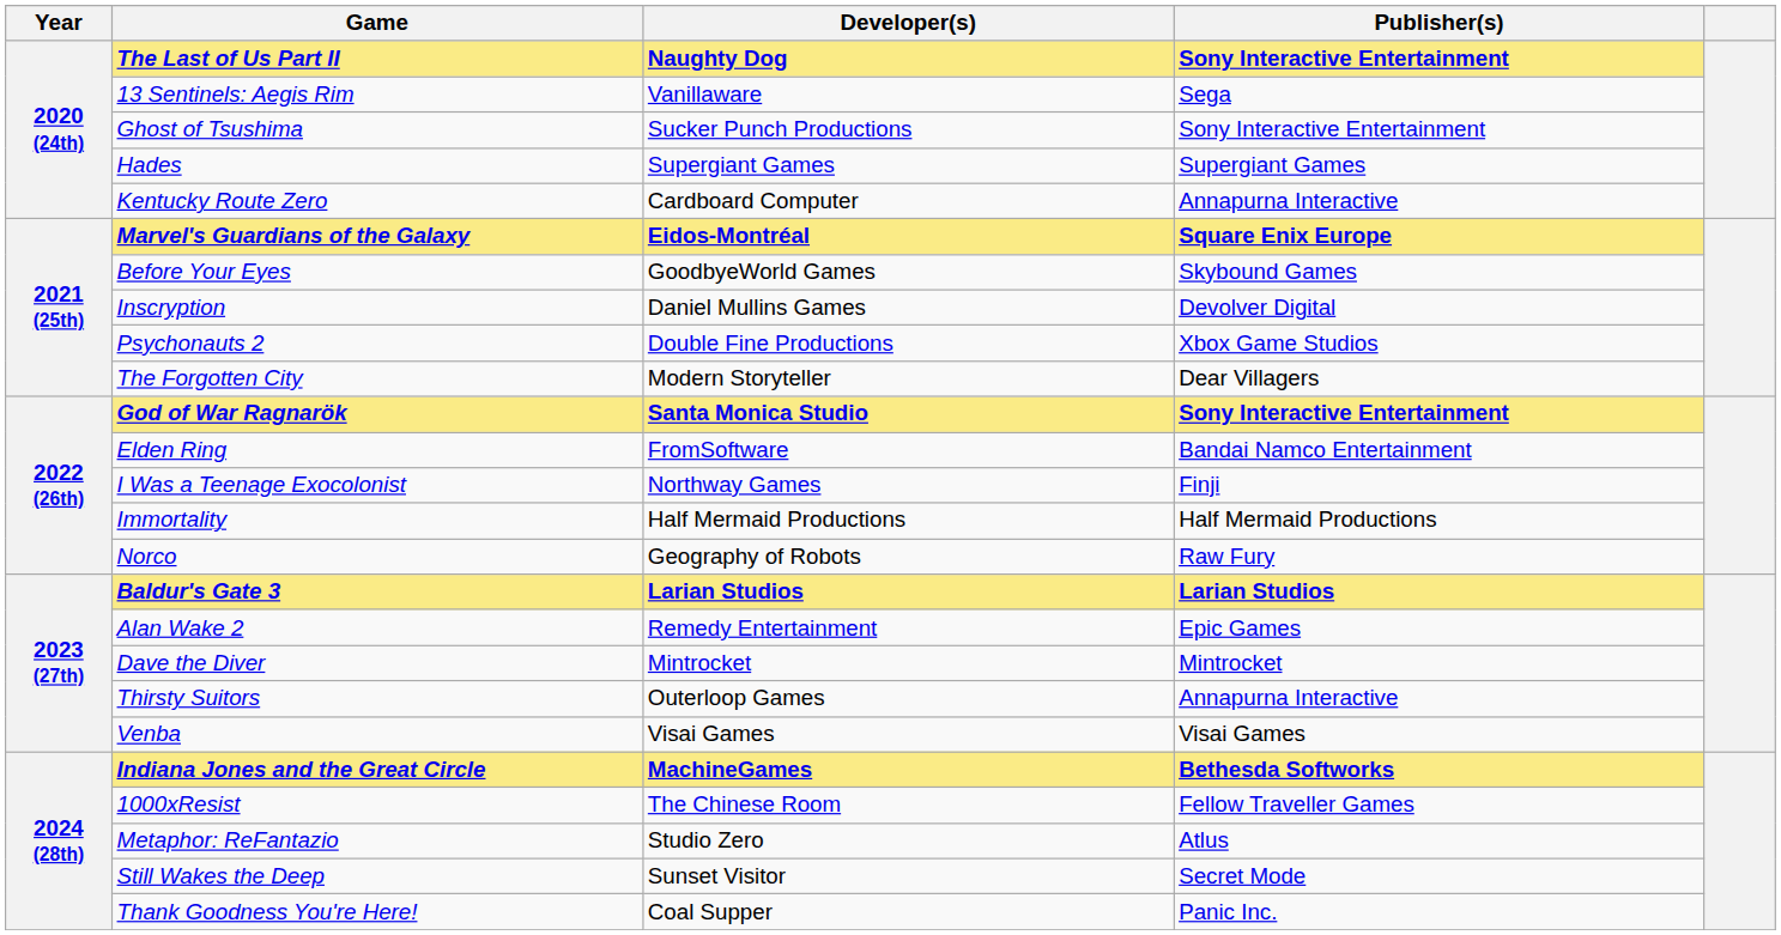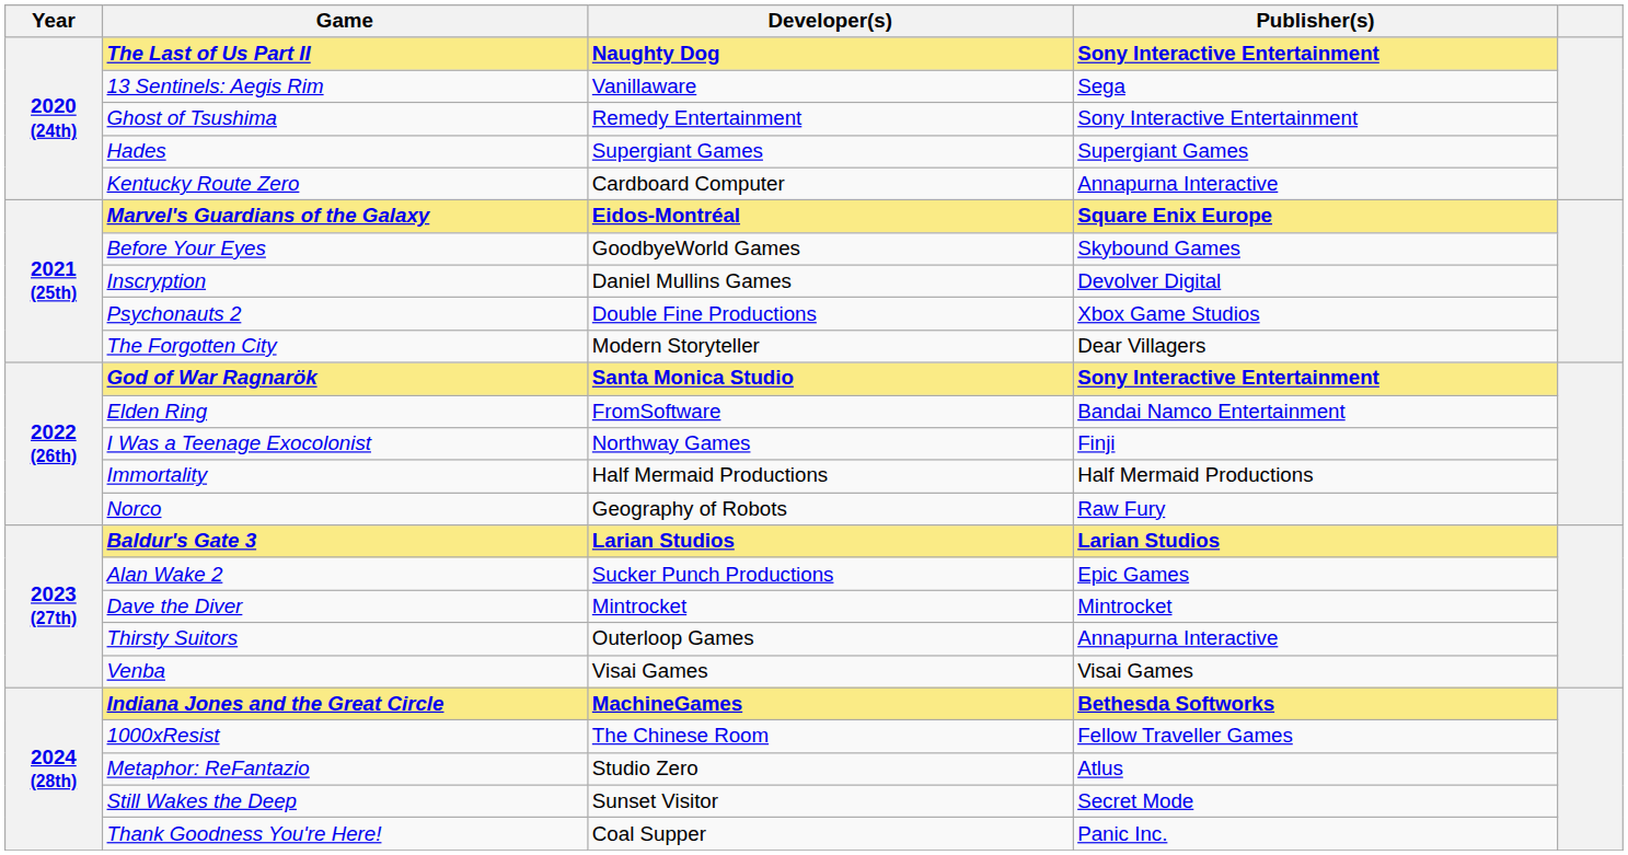 <table class="wikitable sortable" style="width:100%;">
 <tr style="background:#bebebe">
 <th scope="col" style="width:6%;">Year</th>
 <th scope="col" style="width:30%;">Game</th>
 <th scope="col" style="width:30%;">Developer(s)</th>
 <th scope="col" style="width:30%;">Publisher(s)</th>
 <th scope="col" style="width:4%;" class="unsortable"></th>
 </tr>
 <tr>
 <th scope="row" rowspan="5" style="text-align:center"><a href='#'>2020</a> <br><small><a href='#'>(24th)</a> </small></th>
 <td style="background:#FAEB86"><strong><em><a href='#'>The Last of Us Part II</a></em></strong></td>
 <td style="background:#FAEB86"><strong><a href='#'>Naughty Dog</a></strong></td>
 <td style="background:#FAEB86"><strong><a href='#'>Sony Interactive Entertainment</a></strong></td>
 <th scope="row" rowspan="5" style="text-align;center;"></th>
 </tr>
 <tr>
 <td><em><a href='#'>13 Sentinels: Aegis Rim</a></em></td>
 <td><a href='#'>Vanillaware</a></td>
 <td><a href='#'>Sega</a></td>
 </tr>
 <tr>
 <td><em><a href='#'>Ghost of Tsushima</a></em></td>
-<td><a href='#'>Sucker Punch Productions</a></td>
+<td><a href='#'>Remedy Entertainment</a></td>
 <td><a href='#'>Sony Interactive Entertainment</a></td>
 </tr>
 <tr>
 <td><em><a href='#'>Hades</a></em></td>
 <td><a href='#'>Supergiant Games</a></td>
 <td><a href='#'>Supergiant Games</a></td>
 </tr>
 <tr>
 <td><em><a href='#'>Kentucky Route Zero</a></em></td>
 <td>Cardboard Computer</td>
 <td><a href='#'>Annapurna Interactive</a></td>
 </tr>
 <tr>
 <th scope="row" rowspan="5" style="text-align:center"><a href='#'>2021</a> <br><small><a href='#'>(25th)</a> </small></th>
 <td style="background:#FAEB86"><strong><em><a href='#'>Marvel's Guardians of the Galaxy</a></em></strong></td>
 <td style="background:#FAEB86"><strong><a href='#'>Eidos-Montréal</a></strong></td>
 <td style="background:#FAEB86"><strong><a href='#'>Square Enix Europe</a></strong></td>
 <th scope="row" rowspan="5" style="text-align;center;"></th>
 </tr>
 <tr>
 <td><em><a href='#'>Before Your Eyes</a></em></td>
 <td>GoodbyeWorld Games</td>
 <td><a href='#'>Skybound Games</a></td>
 </tr>
 <tr>
 <td><em><a href='#'>Inscryption</a></em></td>
 <td>Daniel Mullins Games</td>
 <td><a href='#'>Devolver Digital</a></td>
 </tr>
 <tr>
 <td><em><a href='#'>Psychonauts 2</a></em></td>
 <td><a href='#'>Double Fine Productions</a></td>
 <td><a href='#'>Xbox Game Studios</a></td>
 </tr>
 <tr>
 <td><em><a href='#'>The Forgotten City</a></em></td>
 <td>Modern Storyteller</td>
 <td>Dear Villagers</td>
 </tr>
 <tr>
 <th scope="row" rowspan="5" style="text-align:center"><a href='#'>2022</a> <br><small><a href='#'>(26th)</a> </small></th>
 <td style="background:#FAEB86"><strong><em><a href='#'>God of War Ragnarök</a></em></strong></td>
 <td style="background:#FAEB86"><strong><a href='#'>Santa Monica Studio</a></strong></td>
 <td style="background:#FAEB86"><strong><a href='#'>Sony Interactive Entertainment</a></strong></td>
 <th scope="row" rowspan="5" style="text-align;center;"></th>
 </tr>
 <tr>
 <td><em><a href='#'>Elden Ring</a></em></td>
 <td><a href='#'>FromSoftware</a></td>
 <td><a href='#'>Bandai Namco Entertainment</a></td>
 </tr>
 <tr>
 <td><em><a href='#'>I Was a Teenage Exocolonist</a></em></td>
 <td><a href='#'>Northway Games</a></td>
 <td><a href='#'>Finji</a></td>
 </tr>
 <tr>
 <td><em><a href='#'>Immortality</a></em></td>
 <td>Half Mermaid Productions</td>
 <td>Half Mermaid Productions</td>
 </tr>
 <tr>
 <td><em><a href='#'>Norco</a></em></td>
 <td>Geography of Robots</td>
 <td><a href='#'>Raw Fury</a></td>
 </tr>
 <tr>
 <th scope="row" rowspan="5" style="text-align:center"><a href='#'>2023</a> <br><small><a href='#'>(27th)</a> </small></th>
 <td style="background:#FAEB86"><strong><em><a href='#'>Baldur's Gate 3</a></em></strong></td>
 <td style="background:#FAEB86"><strong><a href='#'>Larian Studios</a></strong></td>
 <td style="background:#FAEB86"><strong><a href='#'>Larian Studios</a></strong></td>
 <th scope="row" rowspan="5" style="text-align;center;"></th>
 </tr>
 <tr>
 <td><em><a href='#'>Alan Wake 2</a></em></td>
-<td><a href='#'>Remedy Entertainment</a></td>
+<td><a href='#'>Sucker Punch Productions</a></td>
 <td><a href='#'>Epic Games</a></td>
 </tr>
 <tr>
 <td><em><a href='#'>Dave the Diver</a></em></td>
 <td><a href='#'>Mintrocket</a></td>
 <td><a href='#'>Mintrocket</a></td>
 </tr>
 <tr>
 <td><em><a href='#'>Thirsty Suitors</a></em></td>
 <td>Outerloop Games</td>
 <td><a href='#'>Annapurna Interactive</a></td>
 </tr>
 <tr>
 <td><em><a href='#'>Venba</a></em></td>
 <td>Visai Games</td>
 <td>Visai Games</td>
 </tr>
 <tr>
 <th scope="row" rowspan="5" style="text-align:center"><a href='#'>2024</a> <br><small><a href='#'>(28th)</a> </small></th>
 <td style="background:#FAEB86"><strong><em><a href='#'>Indiana Jones and the Great Circle</a></em></strong></td>
 <td style="background:#FAEB86"><strong><a href='#'>MachineGames</a></strong></td>
 <td style="background:#FAEB86"><strong><a href='#'>Bethesda Softworks</a></strong></td>
 <th scope="row" rowspan="5" style="text-align;center;"></th>
 </tr>
 <tr>
 <td><em><a href='#'>1000xResist</a></em></td>
 <td><a href='#'>The Chinese Room</a></td>
 <td><a href='#'>Fellow Traveller Games</a></td>
 </tr>
 <tr>
 <td><em><a href='#'>Metaphor: ReFantazio</a></em></td>
 <td>Studio Zero</td>
 <td><a href='#'>Atlus</a></td>
 </tr>
 <tr>
 <td><em><a href='#'>Still Wakes the Deep</a></em></td>
 <td>Sunset Visitor</td>
 <td><a href='#'>Secret Mode</a></td>
 </tr>
 <tr>
 <td><em><a href='#'>Thank Goodness You're Here!</a></em></td>
 <td>Coal Supper</td>
 <td><a href='#'>Panic Inc.</a></td>
 </tr>
 </table>
